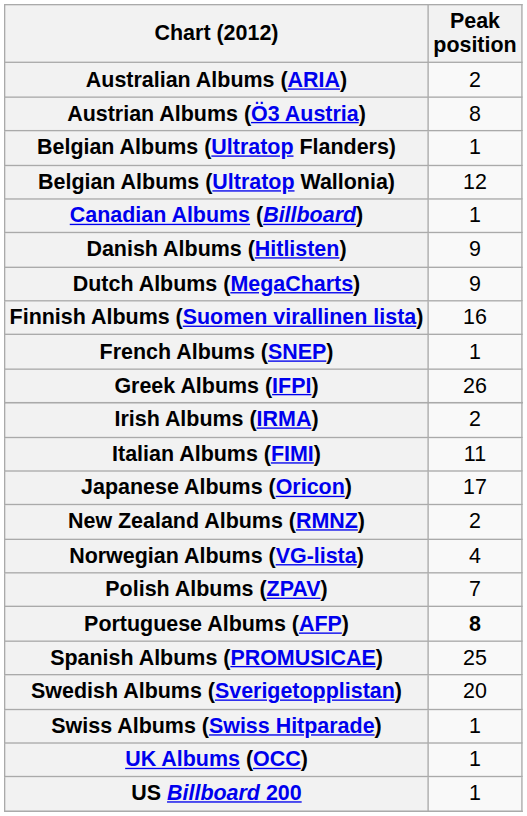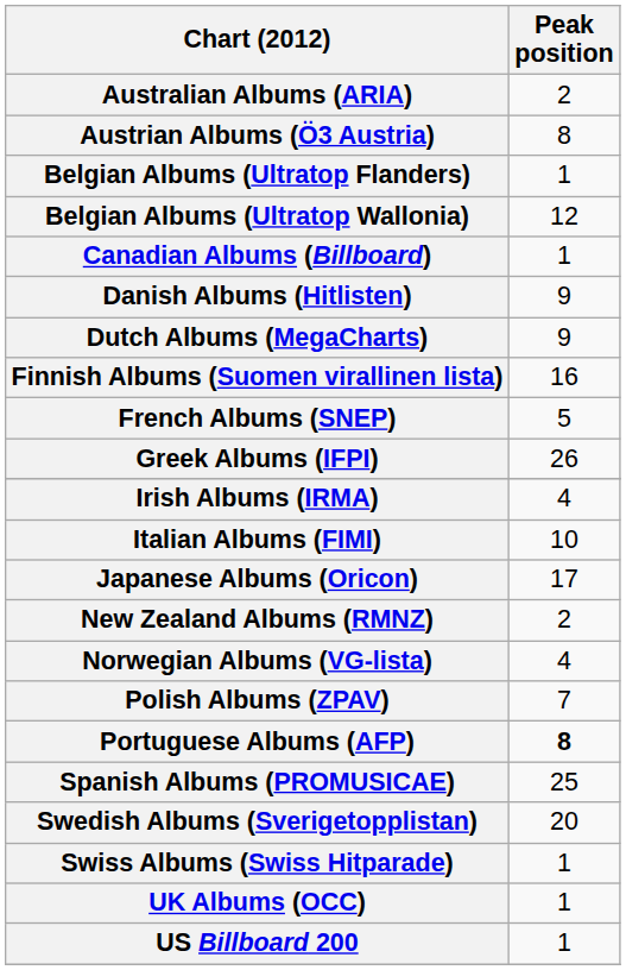 <table class="wikitable plainrowheaders sortable">
 <tr>
 <th>Chart (2012)</th>
 <th>Peak<br>position</th>
 </tr>
 <tr>
 <th scope="row">Australian Albums (<a href='#'>ARIA</a>)</th>
 <td style="text-align:center;">2</td>
 </tr>
 <tr>
 <th scope="row">Austrian Albums (<a href='#'>Ö3 Austria</a>)</th>
 <td style="text-align:center;">8</td>
 </tr>
 <tr>
 <th scope="row">Belgian Albums (<a href='#'>Ultratop</a> Flanders)</th>
 <td style="text-align:center;">1</td>
 </tr>
 <tr>
 <th scope="row">Belgian Albums (<a href='#'>Ultratop</a> Wallonia)</th>
 <td style="text-align:center;">12</td>
 </tr>
 <tr>
 <th scope="row"><a href='#'>Canadian Albums</a> (<em><a href='#'>Billboard</a></em>)</th>
 <td style="text-align:center;">1</td>
 </tr>
 <tr>
 <th scope="row">Danish Albums (<a href='#'>Hitlisten</a>)</th>
 <td style="text-align:center;">9</td>
 </tr>
 <tr>
 <th scope="row">Dutch Albums (<a href='#'>MegaCharts</a>)</th>
 <td style="text-align:center;">9</td>
 </tr>
 <tr>
 <th scope="row">Finnish Albums (<a href='#'>Suomen virallinen lista</a>)</th>
 <td style="text-align:center;">16</td>
 </tr>
 <tr>
 <th scope="row">French Albums (<a href='#'>SNEP</a>)</th>
-<td style="text-align:center;">1</td>
+<td style="text-align:center;">5</td>
 </tr>
 <tr>
 <th scope="row">Greek Albums (<a href='#'>IFPI</a>)</th>
 <td style="text-align:center;">26</td>
 </tr>
 <tr>
 </tr>
 <tr>
 <th scope="row">Irish Albums (<a href='#'>IRMA</a>)</th>
-<td style="text-align:center;">2</td>
+<td style="text-align:center;">4</td>
 </tr>
 <tr>
 <th scope="row">Italian Albums (<a href='#'>FIMI</a>)</th>
-<td style="text-align:center;">11</td>
+<td style="text-align:center;">10</td>
 </tr>
 <tr>
 <th scope="row">Japanese Albums (<a href='#'>Oricon</a>)</th>
 <td style="text-align:center;">17</td>
 </tr>
 <tr>
 <th scope="row">New Zealand Albums (<a href='#'>RMNZ</a>)</th>
 <td style="text-align:center;">2</td>
 </tr>
 <tr>
 <th scope="row">Norwegian Albums (<a href='#'>VG-lista</a>)</th>
 <td style="text-align:center;">4</td>
 </tr>
 <tr>
 <th scope="row">Polish Albums (<a href='#'>ZPAV</a>)</th>
 <td style="text-align:center;">7</td>
 </tr>
 <tr>
 <th scope="row">Portuguese Albums (<a href='#'>AFP</a>)</th>
 <td style="text-align:center;"><strong>8</strong></td>
 </tr>
 <tr>
 <th scope="row">Spanish Albums (<a href='#'>PROMUSICAE</a>)</th>
 <td style="text-align:center;">25</td>
 </tr>
 <tr>
 <th scope="row">Swedish Albums (<a href='#'>Sverigetopplistan</a>)</th>
 <td style="text-align:center;">20</td>
 </tr>
 <tr>
 <th scope="row">Swiss Albums (<a href='#'>Swiss Hitparade</a>)</th>
 <td style="text-align:center;">1</td>
 </tr>
 <tr>
 <th scope="row"><a href='#'>UK Albums</a> (<a href='#'>OCC</a>)</th>
 <td style="text-align:center;">1</td>
 </tr>
 <tr>
 <th scope="row">US <a href='#'><em>Billboard</em> 200</a></th>
 <td style="text-align:center;">1</td>
 </tr>
 <tr>
 </tr>
 </table>
